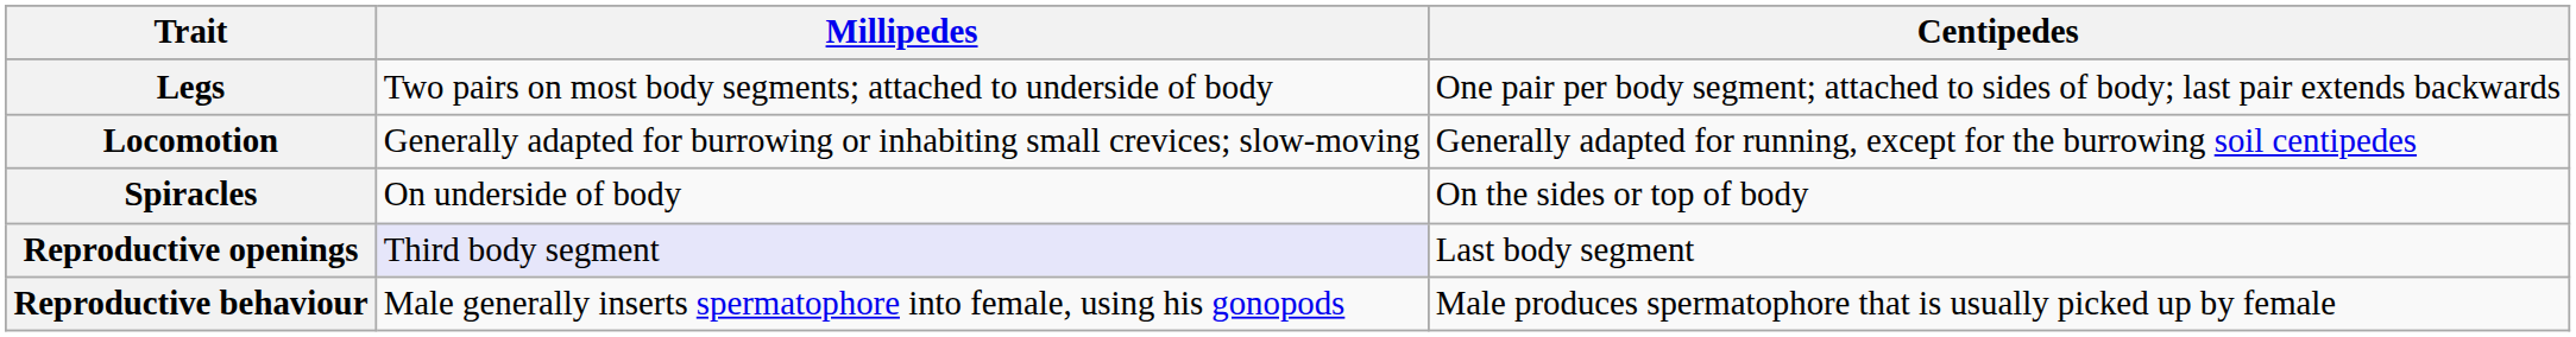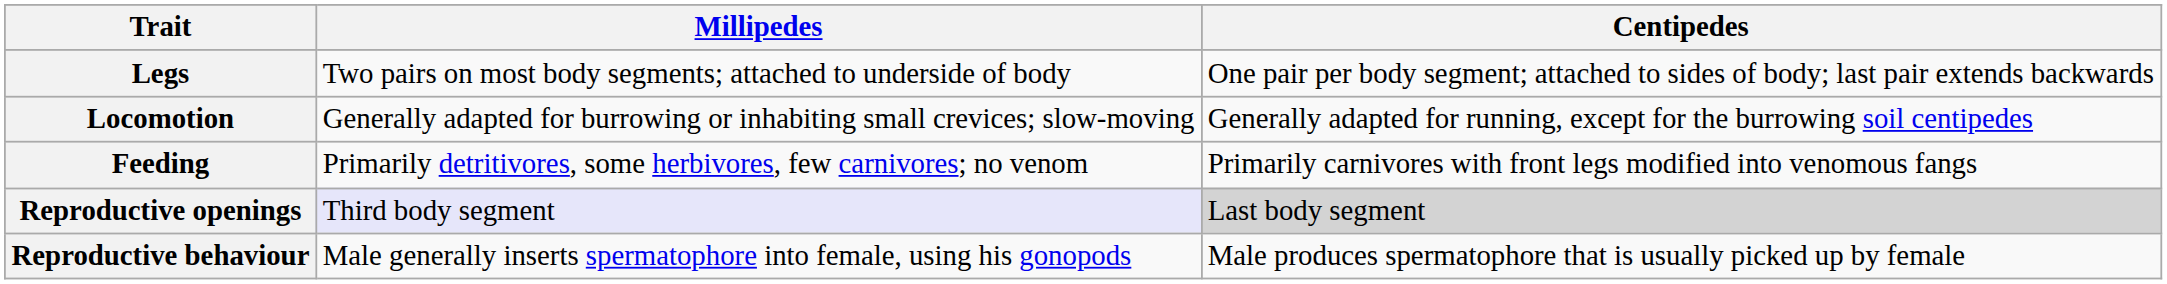 <table class="wikitable">
 <tr>
 <th>Trait</th>
 <th><a href='#'>Millipedes</a></th>
 <th>Centipedes</th>
 </tr>
 <tr>
 <th>Legs</th>
 <td>Two pairs on most body segments; attached to underside of body</td>
 <td>One pair per body segment; attached to sides of body; last pair extends backwards</td>
 </tr>
 <tr>
 <th>Locomotion</th>
 <td>Generally adapted for burrowing or inhabiting small crevices; slow-moving</td>
 <td>Generally adapted for running, except for the burrowing <a href='#'>soil centipedes</a></td>
 </tr>
 <tr>
-<th>Spiracles</th>
-<td>On underside of body</td>
-<td>On the sides or top of body</td>
+<th>Feeding</th>
+<td>Primarily <a href='#'>detritivores</a>, some <a href='#'>herbivores</a>, few <a href='#'>carnivores</a>; no venom</td>
+<td>Primarily carnivores with front legs modified into venomous fangs</td>
 </tr>
 <tr>
 <th>Reproductive openings</th>
 <td style="background: lavender;">Third body segment</td>
-<td>Last body segment</td>
+<td style="background: lightgrey;">Last body segment</td>
 </tr>
 <tr>
 <th>Reproductive behaviour</th>
 <td>Male generally inserts <a href='#'>spermatophore</a> into female, using his <a href='#'>gonopods</a></td>
 <td>Male produces spermatophore that is usually picked up by female</td>
 </tr>
 </table>
